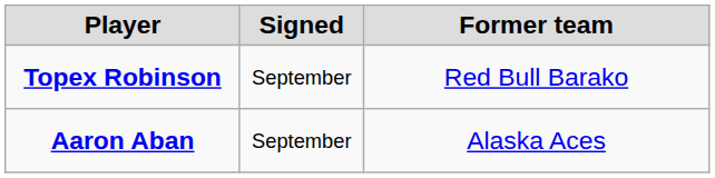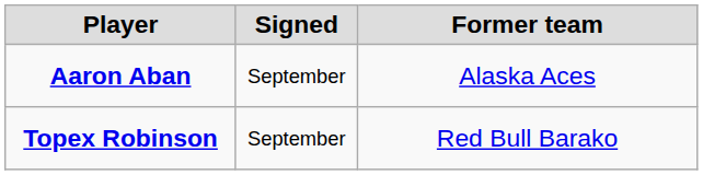 <table class="wikitable" style="text-align: center">
 <tr align="center" bgcolor="#dddddd">
 <td style="width:140px"><strong>Player</strong></td>
 <td style="width:70px"><strong>Signed</strong></td>
 <td style="width:210px"><strong>Former team</strong></td>
 </tr>
 <tr style="height:40px">
+<td><strong><a href='#'>Aaron Aban</a></strong></td>
+<td style="font-size: 80%">September</td>
+<td><a href='#'>Alaska Aces</a></td>
+</tr>
+<tr style="height:40px">
 <td><strong><a href='#'>Topex Robinson</a></strong></td>
 <td style="font-size: 80%">September</td>
 <td><a href='#'>Red Bull Barako</a></td>
 </tr>
-<tr style="height:40px">
-<td><strong><a href='#'>Aaron Aban</a></strong></td>
-<td style="font-size: 80%">September</td>
-<td><a href='#'>Alaska Aces</a></td>
-</tr>
 </table>
